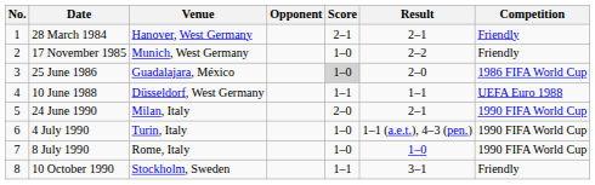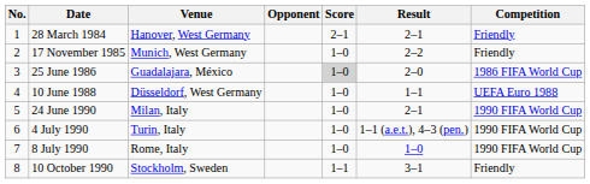 <table class="wikitable sortable">
 <tr>
 <th scope="col">No.</th>
 <th scope="col">Date</th>
 <th scope="col">Venue</th>
 <th scope="col">Opponent</th>
 <th scope="col">Score</th>
 <th scope="col">Result</th>
 <th scope="col">Competition</th>
 </tr>
 <tr>
 <td align="center">1</td>
 <td>28 March 1984</td>
 <td><a href='#'>Hanover</a>, <a href='#'>West Germany</a></td>
 <td></td>
 <td align="center">2–1</td>
 <td align="center">2–1</td>
 <td><a href='#'>Friendly</a></td>
 </tr>
 <tr>
 <td align="center">2</td>
 <td>17 November 1985</td>
 <td><a href='#'>Munich</a>, West Germany</td>
 <td></td>
 <td align="center">1–0</td>
 <td align="center">2–2</td>
 <td>Friendly</td>
 </tr>
 <tr>
 <td align="center">3</td>
 <td>25 June 1986</td>
 <td><a href='#'>Guadalajara</a>, México</td>
 <td></td>
 <td align="center" style="background: lightgrey;">1–0</td>
 <td align="center">2–0</td>
 <td><a href='#'>1986 FIFA World Cup</a></td>
 </tr>
 <tr>
 <td align="center">4</td>
 <td>10 June 1988</td>
 <td><a href='#'>Düsseldorf</a>, West Germany</td>
 <td></td>
-<td align="center">1–1</td>
+<td align="center">1–0</td>
 <td align="center">1–1</td>
 <td><a href='#'>UEFA Euro 1988</a></td>
 </tr>
 <tr>
 <td align="center">5</td>
 <td>24 June 1990</td>
 <td><a href='#'>Milan</a>, Italy</td>
 <td></td>
-<td align="center">2–0</td>
+<td align="center">1–0</td>
 <td align="center">2–1</td>
 <td><a href='#'>1990 FIFA World Cup</a></td>
 </tr>
 <tr>
 <td align="center">6</td>
 <td>4 July 1990</td>
 <td><a href='#'>Turin</a>, Italy</td>
 <td></td>
 <td align="center">1–0</td>
 <td align="center">1–1 (<a href='#'>a.e.t.</a>), 4–3 (<a href='#'>pen.</a>)</td>
 <td>1990 FIFA World Cup</td>
 </tr>
 <tr>
 <td align="center">7</td>
 <td>8 July 1990</td>
 <td>Rome, Italy</td>
 <td></td>
 <td align="center">1–0</td>
 <td align="center"><a href='#'>1–0</a></td>
 <td>1990 FIFA World Cup</td>
 </tr>
 <tr>
 <td align="center">8</td>
 <td>10 October 1990</td>
 <td><a href='#'>Stockholm</a>, Sweden</td>
 <td></td>
 <td align="center">1–1</td>
 <td align="center">3–1</td>
 <td>Friendly</td>
 </tr>
 </table>
